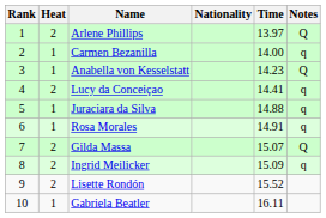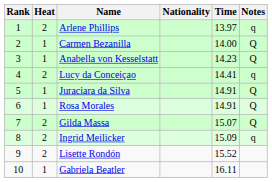 <table class="wikitable sortable" style="text-align:center">
 <tr>
 <th>Rank</th>
 <th>Heat</th>
 <th>Name</th>
 <th>Nationality</th>
 <th>Time</th>
 <th>Notes</th>
 </tr>
 <tr bgcolor=ccffcc>
 <td>1</td>
 <td>2</td>
 <td align=left><a href='#'>Arlene Phillips</a></td>
 <td align=left></td>
 <td>13.97</td>
-<td>Q</td>
+<td>q</td>
 </tr>
 <tr bgcolor=ccffcc>
 <td>2</td>
 <td>1</td>
 <td align=left><a href='#'>Carmen Bezanilla</a></td>
 <td align=left></td>
 <td>14.00</td>
-<td>q</td>
+<td>Q</td>
 </tr>
 <tr bgcolor=ccffcc>
 <td>3</td>
 <td>1</td>
 <td align=left><a href='#'>Anabella von Kesselstatt</a></td>
 <td align=left></td>
 <td>14.23</td>
 <td>Q</td>
 </tr>
 <tr bgcolor=ccffcc>
 <td>4</td>
 <td>2</td>
 <td align=left><a href='#'>Lucy da Conceiçao</a></td>
 <td align=left></td>
 <td>14.41</td>
 <td>q</td>
 </tr>
 <tr bgcolor=ccffcc>
 <td>5</td>
 <td>1</td>
 <td align=left><a href='#'>Juraciara da Silva</a></td>
 <td align=left></td>
-<td>14.88</td>
-<td>q</td>
+<td>14.91</td>
+<td>Q</td>
 </tr>
 <tr bgcolor=ddffdd>
 <td>6</td>
 <td>1</td>
 <td align=left><a href='#'>Rosa Morales</a></td>
 <td align=left></td>
 <td>14.91</td>
-<td>q</td>
+<td>Q</td>
 </tr>
 <tr bgcolor=ccffcc>
 <td>7</td>
 <td>2</td>
 <td align=left><a href='#'>Gilda Massa</a></td>
 <td align=left></td>
 <td>15.07</td>
 <td>Q</td>
 </tr>
 <tr bgcolor=ddffdd>
 <td>8</td>
 <td>2</td>
 <td align=left><a href='#'>Ingrid Meilicker</a></td>
 <td align=left></td>
 <td>15.09</td>
 <td>q</td>
 </tr>
 <tr>
 <td>9</td>
 <td>2</td>
 <td align=left><a href='#'>Lisette Rondón</a></td>
 <td align=left></td>
 <td>15.52</td>
 <td></td>
 </tr>
 <tr>
 <td>10</td>
 <td>1</td>
 <td align=left><a href='#'>Gabriela Beatler</a></td>
 <td align=left></td>
 <td>16.11</td>
 <td></td>
 </tr>
 </table>
